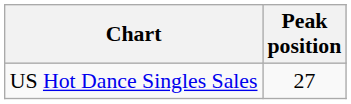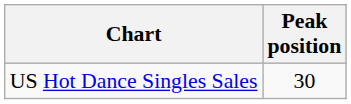 <table class="wikitable sortable">
 <tr>
 <th>Chart</th>
 <th>Peak<br>position</th>
 </tr>
 <tr>
 <td>US <a href='#'>Hot Dance Singles Sales</a></td>
-<td style="text-align:center;">27</td>
+<td style="text-align:center;">30</td>
 </tr>
 </table>
